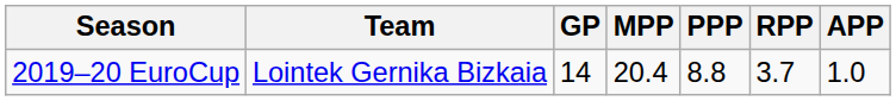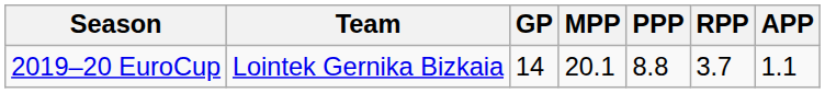 <table class="wikitable">
 <tr>
 <th>Season</th>
 <th>Team</th>
 <th>GP</th>
 <th>MPP</th>
 <th>PPP</th>
 <th>RPP</th>
 <th>APP</th>
 </tr>
 <tr>
 <td><a href='#'>2019–20 EuroCup</a></td>
 <td> <a href='#'>Lointek Gernika Bizkaia</a></td>
 <td>14</td>
-<td>20.4</td>
+<td>20.1</td>
 <td>8.8</td>
 <td>3.7</td>
-<td>1.0</td>
+<td>1.1</td>
 </tr>
 </table>
